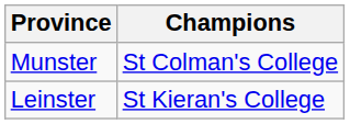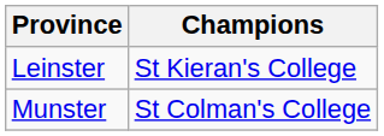 <table class="wikitable">
 <tr>
 <th>Province</th>
 <th>Champions</th>
 </tr>
 <tr>
+<td><a href='#'>Leinster</a></td>
+<td><a href='#'>St Kieran's College</a></td>
+</tr>
+<tr>
 <td><a href='#'>Munster</a></td>
 <td><a href='#'>St Colman's College</a></td>
 </tr>
-<tr>
-<td><a href='#'>Leinster</a></td>
-<td><a href='#'>St Kieran's College</a></td>
-</tr>
 </table>
